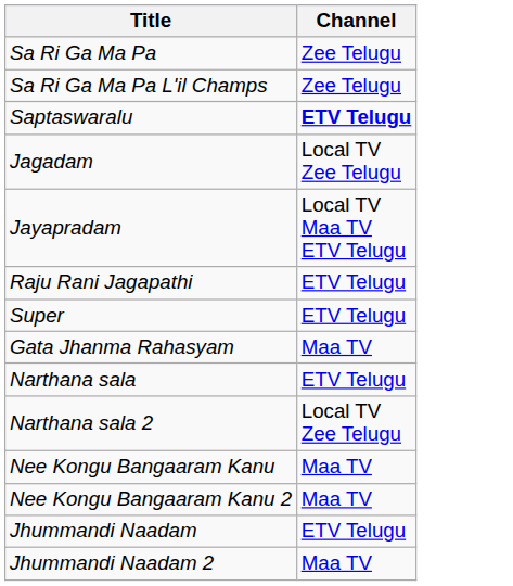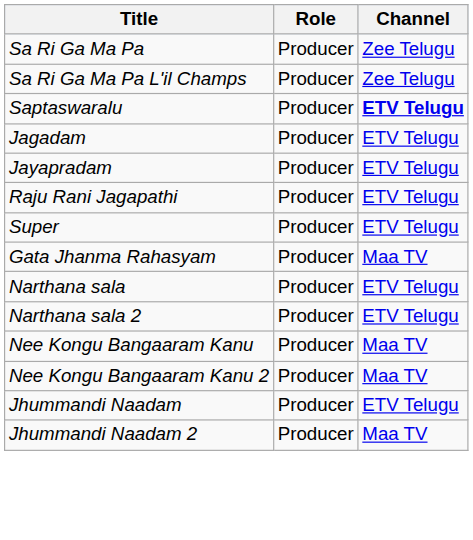 <table class="wikitable">
 <tr style="background:#d1e4fd;">
 <th>Title</th>
+<th>Role</th>
 <th>Channel</th>
 </tr>
 <tr>
 <td><em>Sa Ri Ga Ma Pa</em></td>
+<td>Producer</td>
 <td><a href='#'>Zee Telugu</a></td>
 </tr>
 <tr>
 <td><em>Sa Ri Ga Ma Pa L'il Champs</em></td>
+<td>Producer</td>
 <td><a href='#'>Zee Telugu</a></td>
 </tr>
 <tr>
 <td><em>Saptaswaralu</em></td>
+<td>Producer</td>
 <td><strong><a href='#'>ETV Telugu</a></strong></td>
 </tr>
 <tr>
 <td><em>Jagadam</em></td>
-<td>Local TV <br><a href='#'>Zee Telugu</a></td>
+<td>Producer</td>
+<td><a href='#'>ETV Telugu</a></td>
 </tr>
 <tr>
 <td><em>Jayapradam</em></td>
-<td>Local TV <br><a href='#'>Maa TV</a> <br><a href='#'>ETV Telugu</a></td>
+<td>Producer</td>
+<td><a href='#'>ETV Telugu</a></td>
 </tr>
 <tr>
 <td><em>Raju Rani Jagapathi</em></td>
+<td>Producer</td>
 <td><a href='#'>ETV Telugu</a></td>
 </tr>
 <tr>
 <td><em>Super</em></td>
+<td>Producer</td>
 <td><a href='#'>ETV Telugu</a></td>
 </tr>
 <tr>
 <td><em>Gata Jhanma Rahasyam</em></td>
+<td>Producer</td>
 <td><a href='#'>Maa TV</a></td>
 </tr>
 <tr>
 <td><em>Narthana sala</em></td>
+<td>Producer</td>
 <td><a href='#'>ETV Telugu</a></td>
 </tr>
 <tr>
 <td><em>Narthana sala 2</em></td>
-<td>Local TV <br><a href='#'>Zee Telugu</a></td>
+<td>Producer</td>
+<td><a href='#'>ETV Telugu</a></td>
 </tr>
 <tr>
 <td><em>Nee Kongu Bangaaram Kanu</em></td>
+<td>Producer</td>
 <td><a href='#'>Maa TV</a></td>
 </tr>
 <tr>
 <td><em>Nee Kongu Bangaaram Kanu 2</em></td>
+<td>Producer</td>
 <td><a href='#'>Maa TV</a></td>
 </tr>
 <tr>
 <td><em>Jhummandi Naadam</em></td>
+<td>Producer</td>
 <td><a href='#'>ETV Telugu</a></td>
 </tr>
 <tr>
 <td><em>Jhummandi Naadam 2</em></td>
+<td>Producer</td>
 <td><a href='#'>Maa TV</a></td>
 </tr>
 </table>
